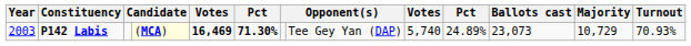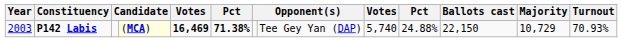 <table class="wikitable" style="margin:0.5em ; font-size:95%">
 <tr>
 <th>Year</th>
 <th>Constituency</th>
 <th colspan=2>Candidate</th>
 <th>Votes</th>
 <th>Pct</th>
 <th colspan=2>Opponent(s)</th>
 <th>Votes</th>
 <th>Pct</th>
 <th>Ballots cast</th>
 <th>Majority</th>
 <th>Turnout</th>
 </tr>
 <tr>
 <td><a href='#'>2003</a></td>
 <td><strong>P142 <a href='#'>Labis</a></strong></td>
 <td></td>
 <td style="background: lightyellow;"> (<a href='#'><strong>MCA</strong></a>)</td>
 <td align="right"><strong>16,469</strong></td>
-<td><strong>71.30%</strong></td>
+<td><strong>71.38%</strong></td>
 <td></td>
 <td>Tee Gey Yan (<a href='#'>DAP</a>)</td>
 <td align="right">5,740</td>
-<td>24.89%</td>
-<td>23,073</td>
+<td>24.88%</td>
+<td>22,150</td>
 <td>10,729</td>
 <td>70.93%</td>
 </tr>
 </table>
